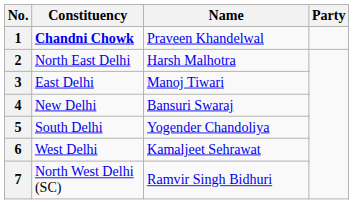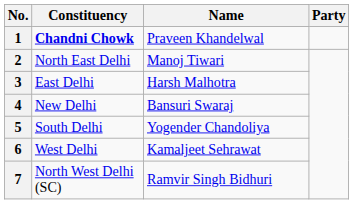 <table class="sortable wikitable">
 <tr>
 <th>No.</th>
 <th style="width:120px">Constituency</th>
 <th style="width:180px">Name</th>
 <th colspan="2">Party</th>
 </tr>
 <tr>
 <th>1</th>
 <td><strong><a href='#'>Chandni Chowk</a></strong></td>
 <td><a href='#'>Praveen Khandelwal</a></td>
 <td></td>
 </tr>
 <tr>
 <th>2</th>
 <td><a href='#'>North East Delhi</a></td>
-<td><a href='#'>Harsh Malhotra</a></td>
+<td><a href='#'>Manoj Tiwari</a></td>
 </tr>
 <tr>
 <th>3</th>
 <td><a href='#'>East Delhi</a></td>
-<td><a href='#'>Manoj Tiwari</a></td>
+<td><a href='#'>Harsh Malhotra</a></td>
 </tr>
 <tr>
 <th>4</th>
 <td><a href='#'>New Delhi</a></td>
 <td><a href='#'>Bansuri Swaraj</a></td>
 </tr>
 <tr>
 <th>5</th>
 <td><a href='#'>South Delhi</a></td>
 <td><a href='#'>Yogender Chandoliya</a></td>
 </tr>
 <tr>
 <th>6</th>
 <td><a href='#'>West Delhi</a></td>
 <td><a href='#'>Kamaljeet Sehrawat</a></td>
 </tr>
 <tr>
 <th>7</th>
 <td><a href='#'>North West Delhi</a> (SC)</td>
 <td><a href='#'>Ramvir Singh Bidhuri</a></td>
 </tr>
 </table>
